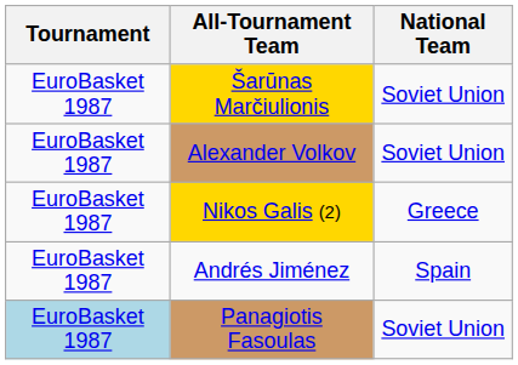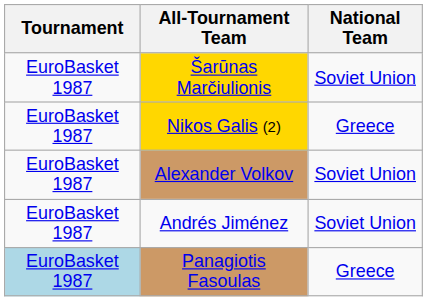 <table class="wikitable sortable" style="text-align:center; width: 60%">
 <tr>
 <th>Tournament</th>
 <th>All-Tournament Team</th>
 <th>National Team</th>
 </tr>
 <tr>
 <td><a href='#'>EuroBasket 1987</a></td>
 <td bgcolor="#FFD700"> <a href='#'>Šarūnas Marčiulionis</a></td>
 <td> <a href='#'>Soviet Union</a></td>
 </tr>
 <tr>
 <td><a href='#'>EuroBasket 1987</a></td>
+<td bgcolor="#FFD700"> <a href='#'>Nikos Galis</a> <small>(2)</small></td>
+<td> <a href='#'>Greece</a></td>
+</tr>
+<tr>
+<td><a href='#'>EuroBasket 1987</a></td>
 <td bgcolor="#cc9966"> <a href='#'>Alexander Volkov</a></td>
 <td> <a href='#'>Soviet Union</a></td>
 </tr>
 <tr>
 <td><a href='#'>EuroBasket 1987</a></td>
-<td bgcolor="#FFD700"> <a href='#'>Nikos Galis</a> <small>(2)</small></td>
-<td> <a href='#'>Greece</a></td>
-</tr>
-<tr>
-<td><a href='#'>EuroBasket 1987</a></td>
 <td> <a href='#'>Andrés Jiménez</a></td>
-<td> <a href='#'>Spain</a></td>
+<td> <a href='#'>Soviet Union</a></td>
 </tr>
 <tr>
 <td style="background: lightblue;"><a href='#'>EuroBasket 1987</a></td>
 <td bgcolor="#cc9966"> <a href='#'>Panagiotis Fasoulas</a></td>
-<td> <a href='#'>Soviet Union</a></td>
+<td> <a href='#'>Greece</a></td>
 </tr>
 </table>
